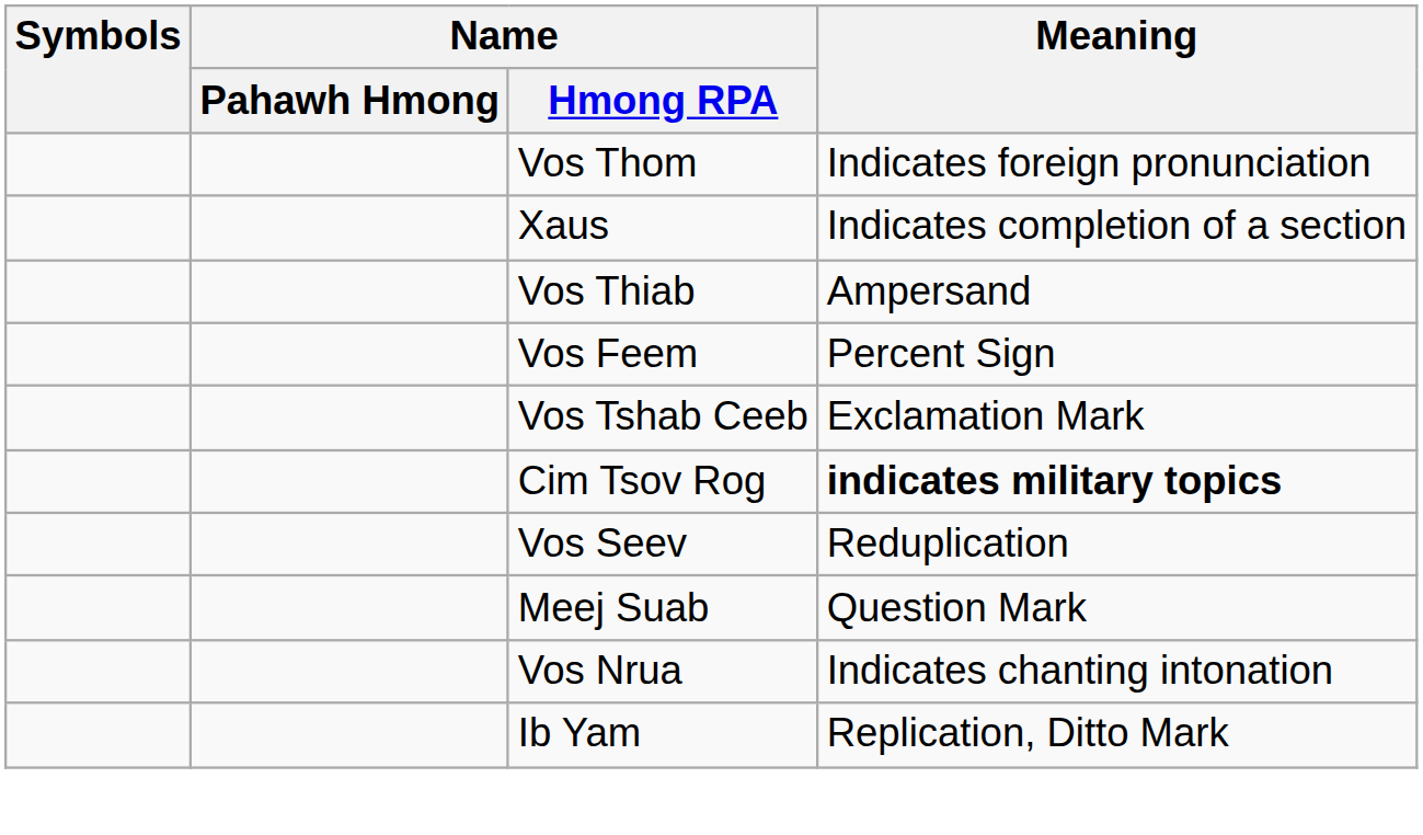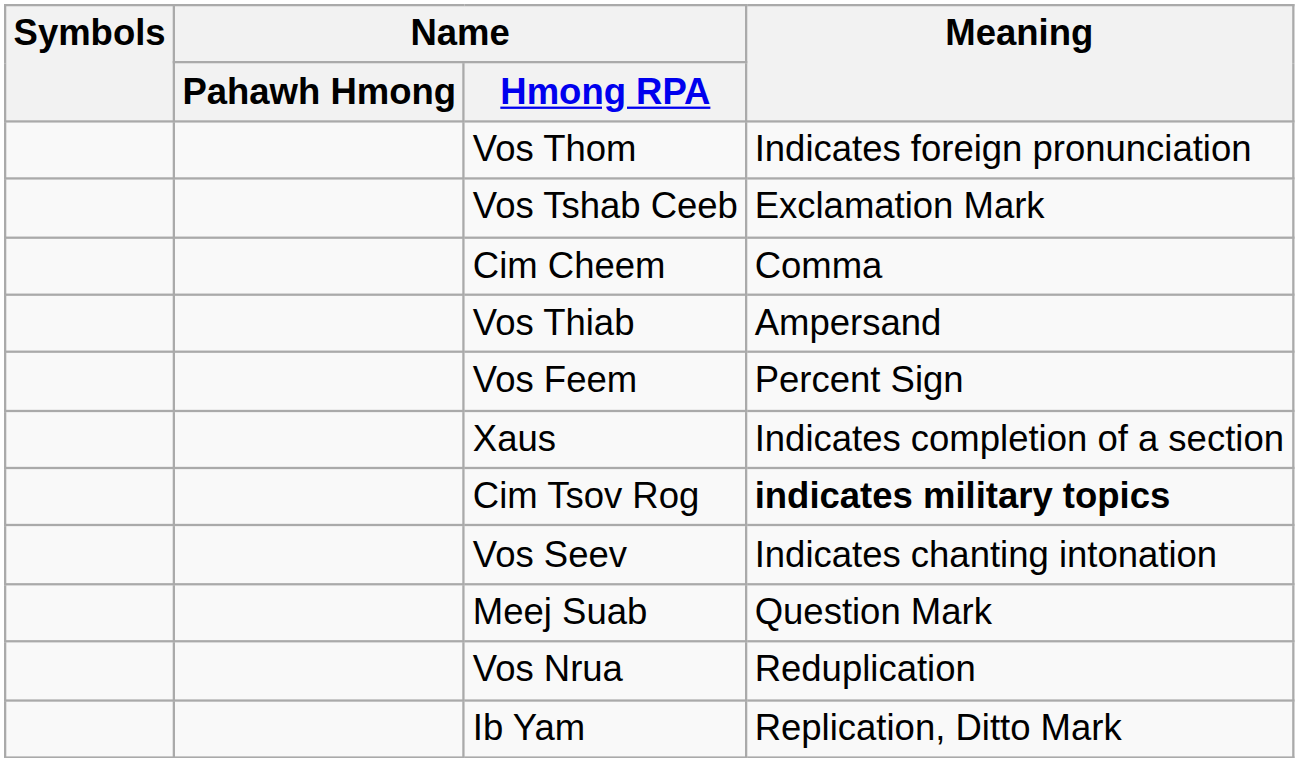 <table class="wikitable">
 <tr valign="top">
 <th rowspan="2">Symbols</th>
 <th colspan="2">Name</th>
 <th rowspan="2">Meaning</th>
 </tr>
 <tr>
 <th>Pahawh Hmong</th>
 <th><a href='#'>Hmong RPA</a></th>
 </tr>
 <tr>
 <td></td>
 <td></td>
 <td>Vos Thom</td>
 <td>Indicates foreign pronunciation</td>
 </tr>
 <tr>
 <td></td>
 <td></td>
-<td>Xaus</td>
-<td>Indicates completion of a section</td>
+<td>Vos Tshab Ceeb</td>
+<td>Exclamation Mark</td>
+</tr>
+<tr>
+<td></td>
+<td></td>
+<td>Cim Cheem</td>
+<td>Comma</td>
 </tr>
 <tr>
 <td></td>
 <td></td>
 <td>Vos Thiab</td>
 <td>Ampersand</td>
 </tr>
 <tr>
 <td></td>
 <td></td>
 <td>Vos Feem</td>
 <td>Percent Sign</td>
 </tr>
 <tr>
 <td></td>
 <td></td>
-<td>Vos Tshab Ceeb</td>
-<td>Exclamation Mark</td>
+<td>Xaus</td>
+<td>Indicates completion of a section</td>
 </tr>
 <tr>
 <td></td>
 <td></td>
 <td>Cim Tsov Rog</td>
 <td><strong>indicates military topics</strong></td>
 </tr>
 <tr>
 <td></td>
 <td></td>
 <td>Vos Seev</td>
-<td>Reduplication</td>
+<td>Indicates chanting intonation</td>
 </tr>
 <tr>
 <td></td>
 <td></td>
 <td>Meej Suab</td>
 <td>Question Mark</td>
 </tr>
 <tr>
 <td></td>
 <td></td>
 <td>Vos Nrua</td>
-<td>Indicates chanting intonation</td>
+<td>Reduplication</td>
 </tr>
 <tr>
 <td></td>
 <td></td>
 <td>Ib Yam</td>
 <td>Replication, Ditto Mark</td>
 </tr>
 </table>
